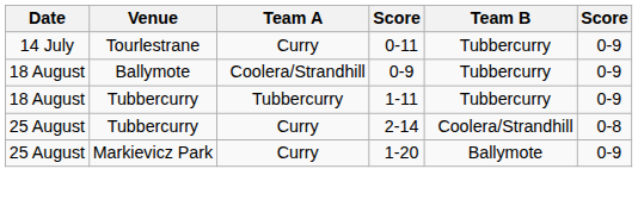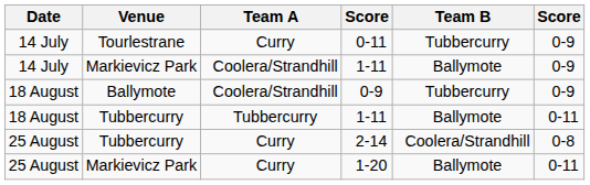 <table class="wikitable">
 <tr>
 <th>Date</th>
 <th>Venue</th>
 <th>Team A</th>
 <th>Score</th>
 <th>Team B</th>
 <th>Score</th>
 </tr>
 <tr align="center">
 <td>14 July</td>
 <td>Tourlestrane</td>
 <td>  Curry</td>
 <td>  0-11</td>
 <td>  Tubbercurry</td>
 <td>  0-9</td>
 </tr>
 <tr align="center">
+<td>14 July</td>
+<td>Markievicz Park</td>
+<td>  Coolera/Strandhill</td>
+<td>  1-11</td>
+<td>  Ballymote</td>
+<td>  0-9</td>
+</tr>
+<tr align="center">
 <td>18 August</td>
 <td>Ballymote</td>
 <td>  Coolera/Strandhill</td>
 <td>  0-9</td>
 <td>  Tubbercurry</td>
 <td>  0-9</td>
 </tr>
 <tr align="center">
 <td>18 August</td>
 <td>Tubbercurry</td>
 <td>  Tubbercurry</td>
 <td>  1-11</td>
-<td>  Tubbercurry</td>
-<td>  0-9</td>
+<td>  Ballymote</td>
+<td>  0-11</td>
 </tr>
 <tr align="center">
 <td>25 August</td>
 <td>Tubbercurry</td>
 <td>  Curry</td>
 <td>  2-14</td>
 <td>  Coolera/Strandhill</td>
 <td>  0-8</td>
 </tr>
 <tr align="center">
 <td>25 August</td>
 <td>Markievicz Park</td>
 <td>  Curry</td>
 <td>  1-20</td>
 <td>  Ballymote</td>
-<td>  0-9</td>
+<td>  0-11</td>
 </tr>
 </table>
